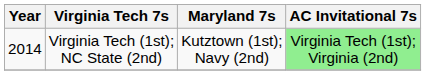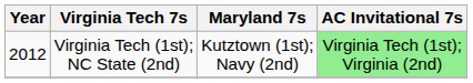 <table class=wikitable>
 <tr>
 <th>Year</th>
 <th>Virginia Tech 7s</th>
 <th>Maryland 7s</th>
 <th>AC Invitational 7s</th>
 </tr>
 <tr>
-<td>2014</td>
+<td>2012</td>
 <td align=center>Virginia Tech (1st); <br> NC State (2nd)</td>
 <td align=center>Kutztown (1st); <br> Navy (2nd)</td>
 <td align=center style="background: lightgreen;">Virginia Tech (1st); <br> Virginia (2nd)</td>
 </tr>
 <tr>
 </tr>
 </table>
